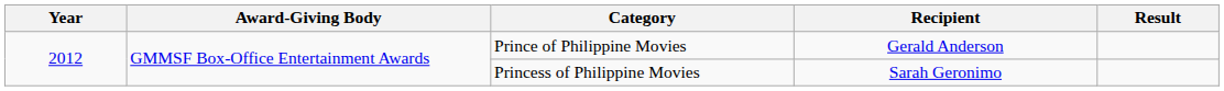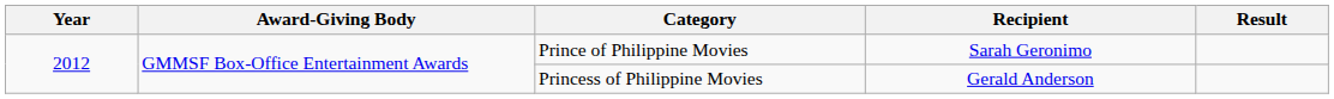 <table | width="90%" class="wikitable sortable">
 <tr>
 <th width="10%">Year</th>
 <th width="30%">Award-Giving Body</th>
 <th width="25%">Category</th>
 <th width="25%">Recipient</th>
 <th width="10%">Result</th>
 </tr>
 <tr>
 <td rowspan="2" align="center"><a href='#'>2012</a></td>
 <td rowspan="2" align="left"><a href='#'>GMMSF Box-Office Entertainment Awards</a></td>
 <td align="left">Prince of Philippine Movies</td>
-<td align="center"><a href='#'>Gerald Anderson</a></td>
+<td align=center><a href='#'>Sarah Geronimo</a></td>
 <td></td>
 </tr>
 <tr>
 <td>Princess of Philippine Movies</td>
-<td align=center><a href='#'>Sarah Geronimo</a></td>
+<td align="center"><a href='#'>Gerald Anderson</a></td>
 <td></td>
 </tr>
 </table>
